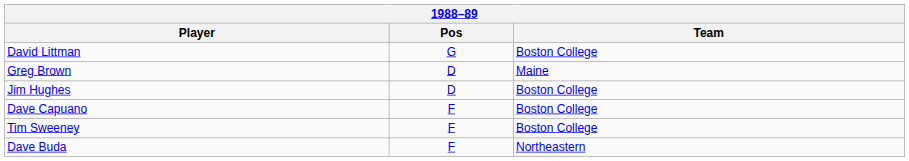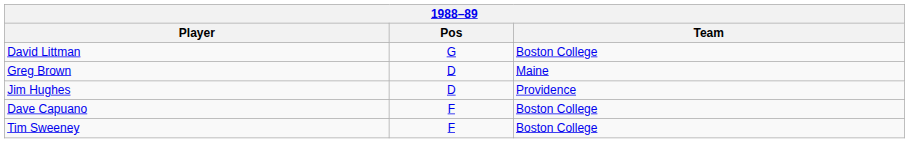 <table class="wikitable" width=95%>
 <tr>
 <th colspan=3><a href='#'>1988–89</a></th>
 </tr>
 <tr>
 <th>Player</th>
 <th>Pos</th>
 <th>Team</th>
 </tr>
 <tr>
 <td><a href='#'>David Littman</a></td>
 <td align=center><a href='#'>G</a></td>
 <td><a href='#'>Boston College</a></td>
 </tr>
 <tr>
 <td><a href='#'>Greg Brown</a></td>
 <td align=center><a href='#'>D</a></td>
 <td><a href='#'>Maine</a></td>
 </tr>
 <tr>
 <td><a href='#'>Jim Hughes</a></td>
 <td align=center><a href='#'>D</a></td>
-<td><a href='#'>Boston College</a></td>
+<td><a href='#'>Providence</a></td>
 </tr>
 <tr>
 <td><a href='#'>Dave Capuano</a></td>
 <td align=center><a href='#'>F</a></td>
 <td><a href='#'>Boston College</a></td>
 </tr>
 <tr>
 <td><a href='#'>Tim Sweeney</a></td>
 <td align=center><a href='#'>F</a></td>
 <td><a href='#'>Boston College</a></td>
 </tr>
-<tr>
-<td><a href='#'>Dave Buda</a></td>
-<td align=center><a href='#'>F</a></td>
-<td><a href='#'>Northeastern</a></td>
-</tr>
 </table>
